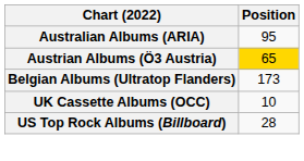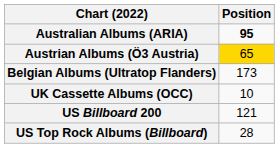 <table class="wikitable sortable plainrowheaders" style="text-align:center">
 <tr>
 <th scope="col">Chart (2022)</th>
 <th scope="col">Position</th>
 </tr>
 <tr>
 <th scope="row">Australian Albums (ARIA)</th>
-<td>95</td>
+<td><strong>95</strong></td>
 </tr>
 <tr>
 <th scope="row">Austrian Albums (Ö3 Austria)</th>
 <td style="background: gold;">65</td>
 </tr>
 <tr>
 <th scope="row">Belgian Albums (Ultratop Flanders)</th>
 <td>173</td>
 </tr>
 <tr>
 <th scope="row">UK Cassette Albums (OCC)</th>
 <td>10</td>
 </tr>
 <tr>
+<th scope="row">US <em>Billboard</em> 200</th>
+<td>121</td>
+</tr>
+<tr>
 <th scope="row">US Top Rock Albums (<em>Billboard</em>)</th>
 <td>28</td>
 </tr>
 </table>
